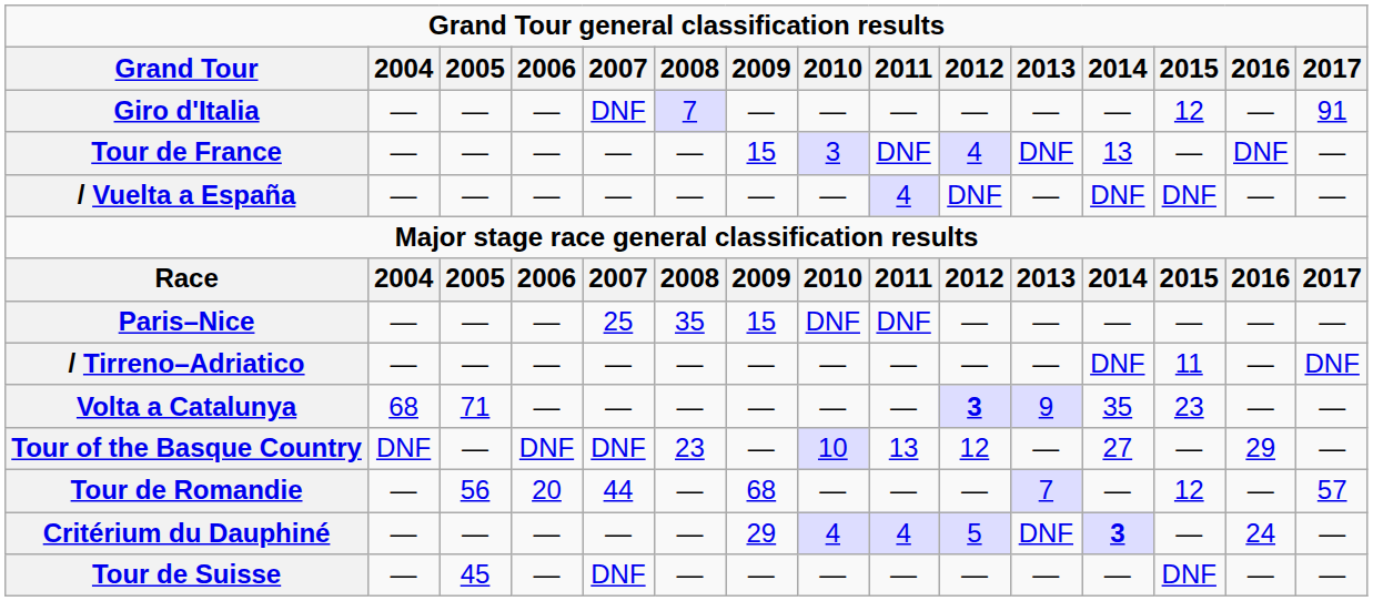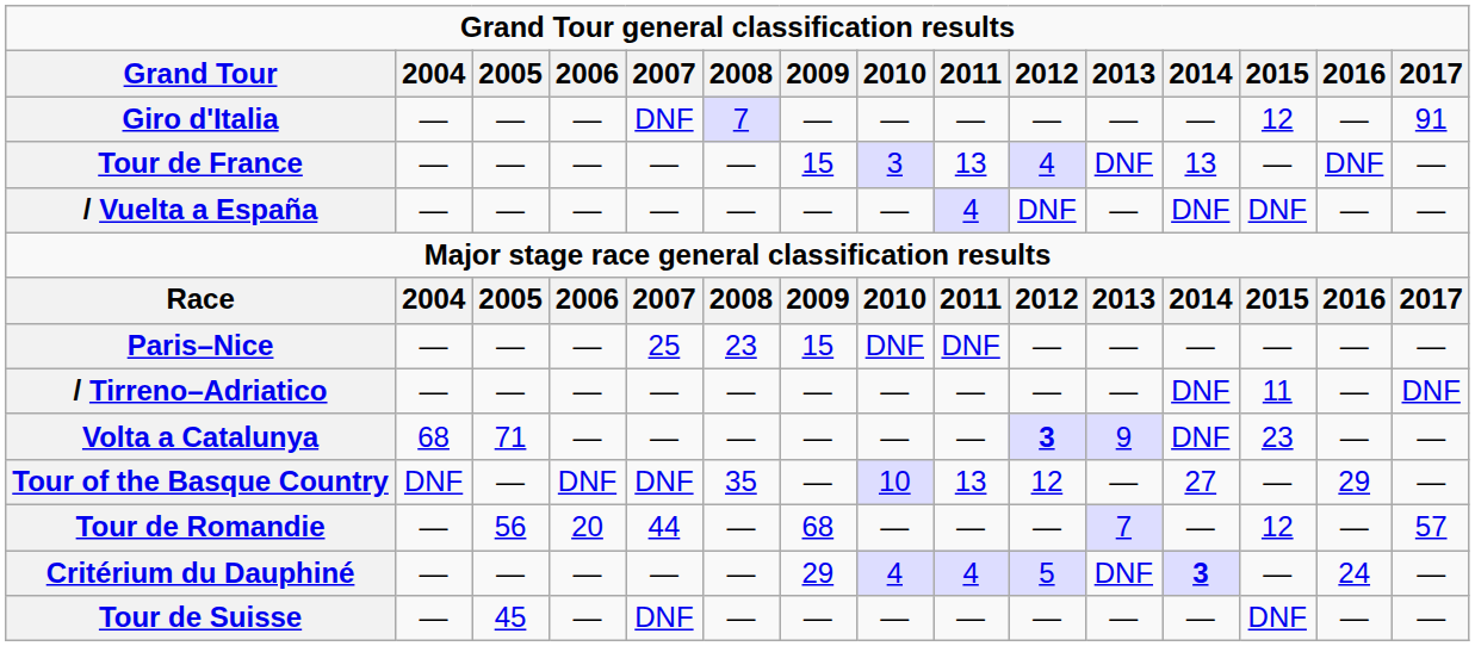 <table class="wikitable plainrowheaders">
 <tr>
 <td colspan=18 align="center"><strong>Grand Tour general classification results</strong></td>
 </tr>
 <tr>
 <th scope="col"><a href='#'>Grand Tour</a></th>
 <th scope="col">2004</th>
 <th scope="col">2005</th>
 <th scope="col">2006</th>
 <th scope="col">2007</th>
 <th scope="col">2008</th>
 <th scope="col">2009</th>
 <th scope="col">2010</th>
 <th scope="col">2011</th>
 <th scope="col">2012</th>
 <th scope="col">2013</th>
 <th scope="col">2014</th>
 <th scope="col">2015</th>
 <th scope="col">2016</th>
 <th scope="col">2017</th>
 </tr>
 <tr style="text-align:center;">
 <th scope="row"> <a href='#'>Giro d'Italia</a></th>
 <td>—</td>
 <td>—</td>
 <td>—</td>
 <td><a href='#'>DNF</a></td>
 <td style="background:#ddf;"><a href='#'>7</a></td>
 <td>—</td>
 <td>—</td>
 <td>—</td>
 <td>—</td>
 <td>—</td>
 <td>—</td>
 <td><a href='#'>12</a></td>
 <td>—</td>
 <td><a href='#'>91</a></td>
 </tr>
 <tr style="text-align:center;">
 <th scope="row"> <a href='#'>Tour de France</a></th>
 <td>—</td>
 <td>—</td>
 <td>—</td>
 <td>—</td>
 <td>—</td>
 <td><a href='#'>15</a></td>
 <td style="background:#ddf;"><a href='#'>3</a></td>
-<td><a href='#'>DNF</a></td>
+<td><a href='#'>13</a></td>
 <td style="background:#ddf;"><a href='#'>4</a></td>
 <td><a href='#'>DNF</a></td>
 <td><a href='#'>13</a></td>
 <td>—</td>
 <td><a href='#'>DNF</a></td>
 <td>—</td>
 </tr>
 <tr style="text-align:center;">
 <th scope="row">/ <a href='#'>Vuelta a España</a></th>
 <td>—</td>
 <td>—</td>
 <td>—</td>
 <td>—</td>
 <td>—</td>
 <td>—</td>
 <td>—</td>
 <td style="background:#ddf;"><a href='#'>4</a></td>
 <td><a href='#'>DNF</a></td>
 <td>—</td>
 <td><a href='#'>DNF</a></td>
 <td><a href='#'>DNF</a></td>
 <td>—</td>
 <td>—</td>
 </tr>
 <tr>
 <td colspan=18 align="center"><strong>Major stage race general classification results</strong></td>
 </tr>
 <tr>
 <th scope="col">Race</th>
 <th scope="col">2004</th>
 <th scope="col">2005</th>
 <th scope="col">2006</th>
 <th scope="col">2007</th>
 <th scope="col">2008</th>
 <th scope="col">2009</th>
 <th scope="col">2010</th>
 <th scope="col">2011</th>
 <th scope="col">2012</th>
 <th scope="col">2013</th>
 <th scope="col">2014</th>
 <th scope="col">2015</th>
 <th scope="col">2016</th>
 <th scope="col">2017</th>
 </tr>
 <tr style="text-align:center;">
 <th scope="row"> <a href='#'>Paris–Nice</a></th>
 <td>—</td>
 <td>—</td>
 <td>—</td>
 <td><a href='#'>25</a></td>
-<td><a href='#'>35</a></td>
+<td><a href='#'>23</a></td>
 <td><a href='#'>15</a></td>
 <td><a href='#'>DNF</a></td>
 <td><a href='#'>DNF</a></td>
 <td>—</td>
 <td>—</td>
 <td>—</td>
 <td>—</td>
 <td>—</td>
 <td>—</td>
 </tr>
 <tr align="center">
 <th scope="row">/ <a href='#'>Tirreno–Adriatico</a></th>
 <td>—</td>
 <td>—</td>
 <td>—</td>
 <td>—</td>
 <td>—</td>
 <td>—</td>
 <td>—</td>
 <td>—</td>
 <td>—</td>
 <td>—</td>
 <td><a href='#'>DNF</a></td>
 <td><a href='#'>11</a></td>
 <td>—</td>
 <td><a href='#'>DNF</a></td>
 </tr>
 <tr align="center">
 <th scope="row"> <a href='#'>Volta a Catalunya</a></th>
 <td><a href='#'>68</a></td>
 <td><a href='#'>71</a></td>
 <td>—</td>
 <td>—</td>
 <td>—</td>
 <td>—</td>
 <td>—</td>
 <td>—</td>
 <td style="background:#ddf;"><a href='#'><strong>3</strong></a></td>
 <td style="background:#ddf;"><a href='#'>9</a></td>
-<td><a href='#'>35</a></td>
+<td><a href='#'>DNF</a></td>
 <td><a href='#'>23</a></td>
 <td>—</td>
 <td>—</td>
 </tr>
 <tr align="center">
 <th scope="row"> <a href='#'>Tour of the Basque Country</a></th>
 <td><a href='#'>DNF</a></td>
 <td>—</td>
 <td><a href='#'>DNF</a></td>
 <td><a href='#'>DNF</a></td>
-<td><a href='#'>23</a></td>
+<td><a href='#'>35</a></td>
 <td>—</td>
 <td style="background:#ddf;"><a href='#'>10</a></td>
 <td><a href='#'>13</a></td>
 <td><a href='#'>12</a></td>
 <td>—</td>
 <td><a href='#'>27</a></td>
 <td>—</td>
 <td><a href='#'>29</a></td>
 <td>—</td>
 </tr>
 <tr align="center">
 <th scope="row"> <a href='#'>Tour de Romandie</a></th>
 <td>—</td>
 <td><a href='#'>56</a></td>
 <td><a href='#'>20</a></td>
 <td><a href='#'>44</a></td>
 <td>—</td>
 <td><a href='#'>68</a></td>
 <td>—</td>
 <td>—</td>
 <td>—</td>
 <td style="background:#ddf;"><a href='#'>7</a></td>
 <td>—</td>
 <td><a href='#'>12</a></td>
 <td>—</td>
 <td><a href='#'>57</a></td>
 </tr>
 <tr align="center">
 <th scope="row"> <a href='#'>Critérium du Dauphiné</a></th>
 <td>—</td>
 <td>—</td>
 <td>—</td>
 <td>—</td>
 <td>—</td>
 <td><a href='#'>29</a></td>
 <td style="background:#ddf;"><a href='#'>4</a></td>
 <td style="background:#ddf;"><a href='#'>4</a></td>
 <td style="background:#ddf;"><a href='#'>5</a></td>
 <td><a href='#'>DNF</a></td>
 <td style="background:#ddf;"><a href='#'><strong>3</strong></a></td>
 <td>—</td>
 <td><a href='#'>24</a></td>
 <td>—</td>
 </tr>
 <tr align="center">
 <th scope="row"> <a href='#'>Tour de Suisse</a></th>
 <td>—</td>
 <td><a href='#'>45</a></td>
 <td>—</td>
 <td><a href='#'>DNF</a></td>
 <td>—</td>
 <td>—</td>
 <td>—</td>
 <td>—</td>
 <td>—</td>
 <td>—</td>
 <td>—</td>
 <td><a href='#'>DNF</a></td>
 <td>—</td>
 <td>—</td>
 </tr>
 </table>
